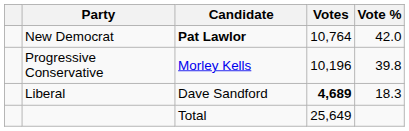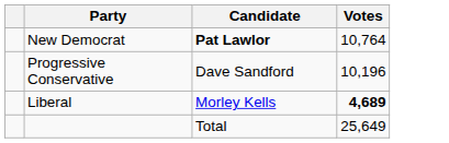 <table class="wikitable">
 <tr>
 <th></th>
 <th scope="col" width="175">Party</th>
 <th scope="col" width="150">Candidate</th>
 <th>Votes</th>
-<th>Vote %</th>
 </tr>
 <tr>
 <td>   </td>
 <td>New Democrat</td>
 <td><strong>Pat Lawlor</strong></td>
 <td align=right>10,764</td>
-<td align=right>42.0</td>
 </tr>
 <tr |>
 <td>   </td>
 <td>Progressive Conservative</td>
-<td><a href='#'>Morley Kells</a></td>
+<td>Dave Sandford</td>
 <td align=right>10,196</td>
-<td align=right>39.8</td>
 </tr>
 <tr>
 <td>   </td>
 <td>Liberal</td>
-<td>Dave Sandford</td>
+<td><a href='#'>Morley Kells</a></td>
 <td align=right><strong>4,689</strong></td>
-<td align=right>18.3</td>
 </tr>
 <tr>
 <td></td>
 <td></td>
 <td>Total</td>
 <td align=right>25,649</td>
-<td></td>
 </tr>
 </table>
